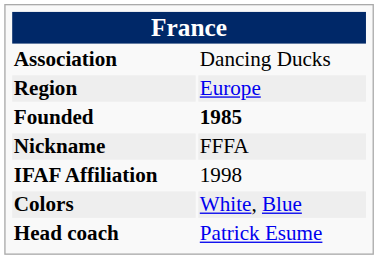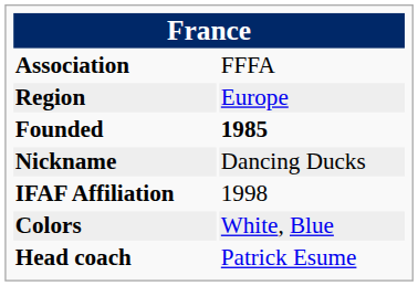 <table class="infobox" width=280>
 <tr style="background:#002868; color:white">
 <td colspan="2" style="text-align:center"><big><strong> France</strong></big></td>
 </tr>
 <tr>
 <td><strong>Association</strong></td>
-<td>Dancing Ducks</td>
+<td>FFFA</td>
 </tr>
 <tr style="background:#eeeeee">
 <td><strong>Region</strong></td>
 <td><a href='#'>Europe</a></td>
 </tr>
 <tr>
 <td><strong>Founded</strong></td>
 <td><strong>1985</strong></td>
 </tr>
 <tr style="background:#eeeeee">
 <td><strong>Nickname</strong></td>
-<td>FFFA</td>
+<td>Dancing Ducks</td>
 </tr>
 <tr>
 <td><strong>IFAF Affiliation</strong></td>
 <td>1998</td>
 </tr>
 <tr style="background:#eeeeee">
 <td><strong>Colors</strong></td>
 <td><a href='#'>White</a>, <a href='#'>Blue</a></td>
 </tr>
 <tr>
 <td><strong>Head coach</strong></td>
 <td><a href='#'>Patrick Esume</a></td>
 </tr>
 </table>
